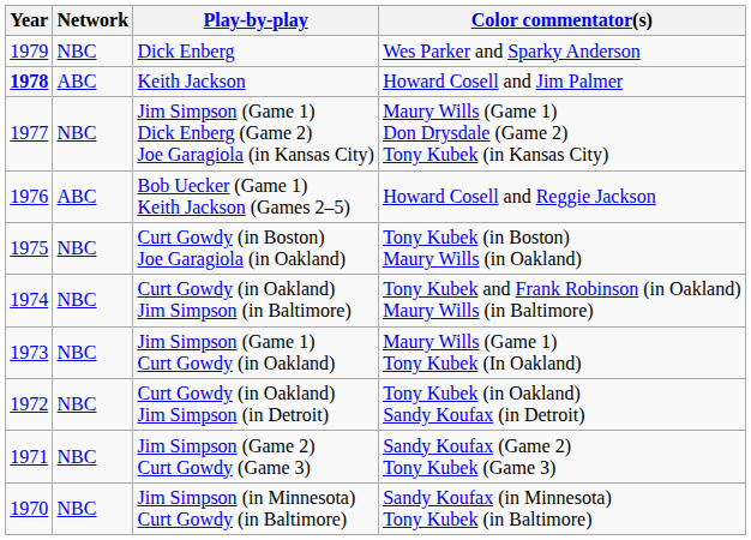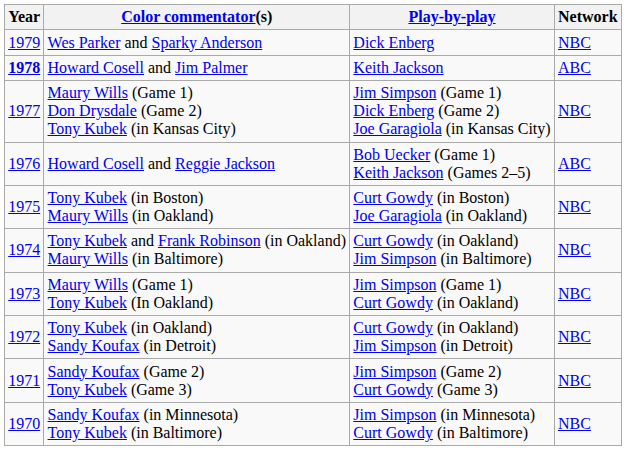 <table class="wikitable">
 <tr>
 <th>Year</th>
+<th><a href='#'>Color commentator</a>(s)</th>
+<th><a href='#'>Play-by-play</a></th>
 <th>Network</th>
-<th><a href='#'>Play-by-play</a></th>
-<th><a href='#'>Color commentator</a>(s)</th>
 </tr>
 <tr>
 <td><a href='#'>1979</a></td>
+<td><a href='#'>Wes Parker</a> and <a href='#'>Sparky Anderson</a></td>
+<td><a href='#'>Dick Enberg</a></td>
 <td><a href='#'>NBC</a></td>
-<td><a href='#'>Dick Enberg</a></td>
-<td><a href='#'>Wes Parker</a> and <a href='#'>Sparky Anderson</a></td>
 </tr>
 <tr>
 <td><strong><a href='#'>1978</a></strong></td>
+<td><a href='#'>Howard Cosell</a> and <a href='#'>Jim Palmer</a></td>
+<td><a href='#'>Keith Jackson</a></td>
 <td><a href='#'>ABC</a></td>
-<td><a href='#'>Keith Jackson</a></td>
-<td><a href='#'>Howard Cosell</a> and <a href='#'>Jim Palmer</a></td>
 </tr>
 <tr>
 <td><a href='#'>1977</a></td>
+<td><a href='#'>Maury Wills</a> (Game 1)<br><a href='#'>Don Drysdale</a> (Game 2)<br><a href='#'>Tony Kubek</a> (in Kansas City)</td>
+<td><a href='#'>Jim Simpson</a> (Game 1)<br><a href='#'>Dick Enberg</a> (Game 2)<br><a href='#'>Joe Garagiola</a> (in Kansas City)</td>
 <td><a href='#'>NBC</a></td>
-<td><a href='#'>Jim Simpson</a> (Game 1)<br><a href='#'>Dick Enberg</a> (Game 2)<br><a href='#'>Joe Garagiola</a> (in Kansas City)</td>
-<td><a href='#'>Maury Wills</a> (Game 1)<br><a href='#'>Don Drysdale</a> (Game 2)<br><a href='#'>Tony Kubek</a> (in Kansas City)</td>
 </tr>
 <tr>
 <td><a href='#'>1976</a></td>
+<td><a href='#'>Howard Cosell</a> and <a href='#'>Reggie Jackson</a></td>
+<td><a href='#'>Bob Uecker</a> (Game 1)<br><a href='#'>Keith Jackson</a> (Games 2–5)</td>
 <td><a href='#'>ABC</a></td>
-<td><a href='#'>Bob Uecker</a> (Game 1)<br><a href='#'>Keith Jackson</a> (Games 2–5)</td>
-<td><a href='#'>Howard Cosell</a> and <a href='#'>Reggie Jackson</a></td>
 </tr>
 <tr>
 <td><a href='#'>1975</a></td>
+<td><a href='#'>Tony Kubek</a> (in Boston)<br><a href='#'>Maury Wills</a> (in Oakland)</td>
+<td><a href='#'>Curt Gowdy</a> (in Boston)<br><a href='#'>Joe Garagiola</a> (in Oakland)</td>
 <td><a href='#'>NBC</a></td>
-<td><a href='#'>Curt Gowdy</a> (in Boston)<br><a href='#'>Joe Garagiola</a> (in Oakland)</td>
-<td><a href='#'>Tony Kubek</a> (in Boston)<br><a href='#'>Maury Wills</a> (in Oakland)</td>
 </tr>
 <tr>
 <td><a href='#'>1974</a></td>
+<td><a href='#'>Tony Kubek</a> and <a href='#'>Frank Robinson</a> (in Oakland)<br><a href='#'>Maury Wills</a> (in Baltimore)</td>
+<td><a href='#'>Curt Gowdy</a> (in Oakland)<br><a href='#'>Jim Simpson</a> (in Baltimore)</td>
 <td><a href='#'>NBC</a></td>
-<td><a href='#'>Curt Gowdy</a> (in Oakland)<br><a href='#'>Jim Simpson</a> (in Baltimore)</td>
-<td><a href='#'>Tony Kubek</a> and <a href='#'>Frank Robinson</a> (in Oakland)<br><a href='#'>Maury Wills</a> (in Baltimore)</td>
 </tr>
 <tr>
 <td><a href='#'>1973</a></td>
+<td><a href='#'>Maury Wills</a> (Game 1)<br><a href='#'>Tony Kubek</a> (In Oakland)</td>
+<td><a href='#'>Jim Simpson</a> (Game 1)<br><a href='#'>Curt Gowdy</a> (in Oakland)</td>
 <td><a href='#'>NBC</a></td>
-<td><a href='#'>Jim Simpson</a> (Game 1)<br><a href='#'>Curt Gowdy</a> (in Oakland)</td>
-<td><a href='#'>Maury Wills</a> (Game 1)<br><a href='#'>Tony Kubek</a> (In Oakland)</td>
 </tr>
 <tr>
 <td><a href='#'>1972</a></td>
+<td><a href='#'>Tony Kubek</a> (in Oakland)<br><a href='#'>Sandy Koufax</a> (in Detroit)</td>
+<td><a href='#'>Curt Gowdy</a> (in Oakland)<br><a href='#'>Jim Simpson</a> (in Detroit)</td>
 <td><a href='#'>NBC</a></td>
-<td><a href='#'>Curt Gowdy</a> (in Oakland)<br><a href='#'>Jim Simpson</a> (in Detroit)</td>
-<td><a href='#'>Tony Kubek</a> (in Oakland)<br><a href='#'>Sandy Koufax</a> (in Detroit)</td>
 </tr>
 <tr>
 <td><a href='#'>1971</a></td>
+<td><a href='#'>Sandy Koufax</a> (Game 2)<br><a href='#'>Tony Kubek</a> (Game 3)</td>
+<td><a href='#'>Jim Simpson</a> (Game 2)<br><a href='#'>Curt Gowdy</a> (Game 3)</td>
 <td><a href='#'>NBC</a></td>
-<td><a href='#'>Jim Simpson</a> (Game 2)<br><a href='#'>Curt Gowdy</a> (Game 3)</td>
-<td><a href='#'>Sandy Koufax</a> (Game 2)<br><a href='#'>Tony Kubek</a> (Game 3)</td>
 </tr>
 <tr>
 <td><a href='#'>1970</a></td>
+<td><a href='#'>Sandy Koufax</a> (in Minnesota)<br><a href='#'>Tony Kubek</a> (in Baltimore)</td>
+<td><a href='#'>Jim Simpson</a> (in Minnesota)<br><a href='#'>Curt Gowdy</a> (in Baltimore)</td>
 <td><a href='#'>NBC</a></td>
-<td><a href='#'>Jim Simpson</a> (in Minnesota)<br><a href='#'>Curt Gowdy</a> (in Baltimore)</td>
-<td><a href='#'>Sandy Koufax</a> (in Minnesota)<br><a href='#'>Tony Kubek</a> (in Baltimore)</td>
 </tr>
 </table>
